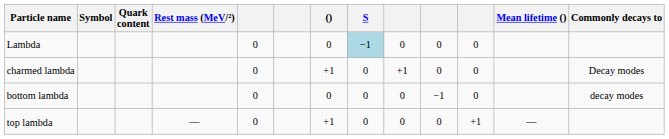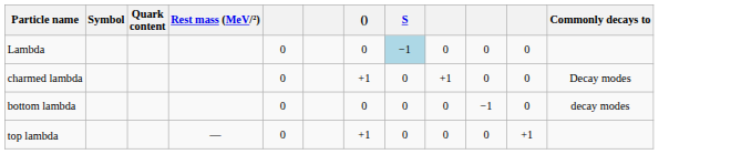 <table class="wikitable sortable" style="text-align: center;">
 <tr>
 <th class=unsortable>Particle name</th>
 <th>Symbol</th>
 <th class=unsortable>Quark<br>content</th>
 <th><a href='#'>Rest mass</a> (<a href='#'>MeV</a>/<a href='#'></a>²)</th>
 <th width="50"><a href='#'></a></th>
 <th width="50"><a href='#'></a><sup><a href='#'></a></sup></th>
 <th width="50"><a href='#'></a> (<a href='#'></a>)</th>
 <th width="50"><a href='#'>S</a></th>
 <th width="50"><a href='#'></a></th>
 <th width="50"><a href='#'></a></th>
 <th width="50"><a href='#'></a></th>
-<th><a href='#'>Mean lifetime</a> (<a href='#'></a>)</th>
 <th class=unsortable>Commonly decays to</th>
 </tr>
 <tr style="height:40px">
 <td align="left">Lambda</td>
 <td></td>
 <td></td>
 <td></td>
 <td>0</td>
 <td></td>
 <td>0</td>
 <td style="background: lightblue;">−1</td>
 <td>0</td>
 <td>0</td>
 <td>0</td>
-<td></td>
 <td><br></td>
 </tr>
 <tr style="height:40px">
 <td align="left">charmed lambda</td>
 <td></td>
 <td></td>
 <td></td>
 <td>0</td>
 <td><span></span></td>
 <td>+1</td>
 <td>0</td>
 <td>+1</td>
 <td>0</td>
 <td>0</td>
-<td></td>
 <td>Decay modes</td>
 </tr>
 <tr style="height:40px">
 <td align="left">bottom lambda</td>
 <td></td>
 <td></td>
 <td></td>
 <td><span>0</span></td>
 <td><span></span></td>
 <td>0</td>
 <td>0</td>
 <td>0</td>
 <td>−1</td>
 <td>0</td>
-<td></td>
 <td>decay modes</td>
 </tr>
 <tr style="height:40px">
 <td align="left">top lambda<sup></sup></td>
 <td></td>
 <td></td>
 <td>—</td>
 <td><span>0</span></td>
 <td><span></span></td>
 <td>+1</td>
 <td>0</td>
 <td>0</td>
 <td>0</td>
 <td>+1</td>
-<td>—</td>
 <td></td>
 </tr>
 </table>
